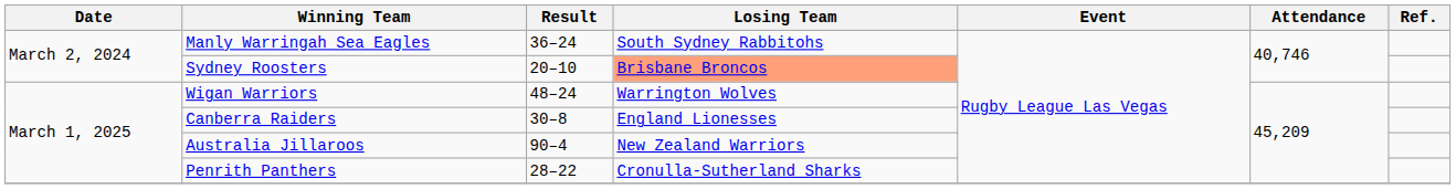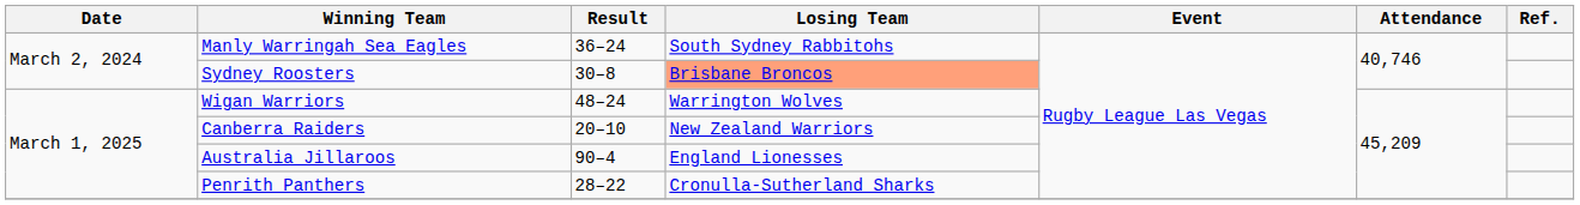 <table class="wikitable" style="text-align:left; width:95%;" style="text-align:center">
 <tr>
 <th style="text-align:center;">Date</th>
 <th style="text-align:center;">Winning Team</th>
 <th style="text-align:center;">Result</th>
 <th style="text-align:center;">Losing Team</th>
 <th style="text-align:center;">Event</th>
 <th style="text-align:center;">Attendance</th>
 <th style="text-align:center;">Ref.</th>
 </tr>
 <tr>
 <td rowspan=2>March 2, 2024</td>
 <td> <a href='#'>Manly Warringah Sea Eagles</a></td>
 <td>36–24</td>
 <td> <a href='#'>South Sydney Rabbitohs</a></td>
 <td rowspan=6><a href='#'>Rugby League Las Vegas</a></td>
 <td rowspan=2>40,746</td>
 <td></td>
 </tr>
 <tr>
 <td> <a href='#'>Sydney Roosters</a></td>
-<td>20–10</td>
+<td>30–8</td>
 <td style="background: lightsalmon;"> <a href='#'>Brisbane Broncos</a></td>
 <td></td>
 </tr>
 <tr>
 <td rowspan=4>March 1, 2025</td>
 <td> <a href='#'>Wigan Warriors</a></td>
 <td>48–24</td>
 <td> <a href='#'>Warrington Wolves</a></td>
 <td rowspan=4>45,209</td>
 <td></td>
 </tr>
 <tr>
 <td> <a href='#'>Canberra Raiders</a></td>
-<td>30–8</td>
-<td> <a href='#'>England Lionesses</a></td>
+<td>20–10</td>
+<td> <a href='#'>New Zealand Warriors</a></td>
 <td></td>
 </tr>
 <tr>
 <td> <a href='#'>Australia Jillaroos</a></td>
 <td>90–4</td>
-<td> <a href='#'>New Zealand Warriors</a></td>
+<td> <a href='#'>England Lionesses</a></td>
 <td></td>
 </tr>
 <tr>
 <td> <a href='#'>Penrith Panthers</a></td>
 <td>28–22</td>
 <td> <a href='#'>Cronulla-Sutherland Sharks</a></td>
 <td></td>
 </tr>
 <tr>
 </tr>
 </table>
